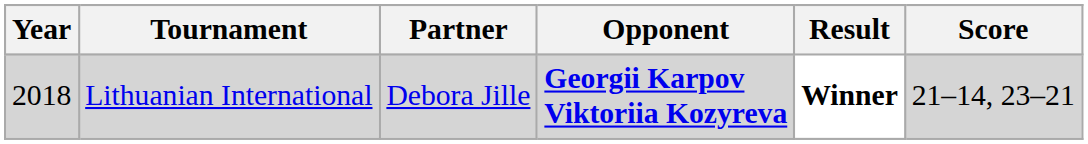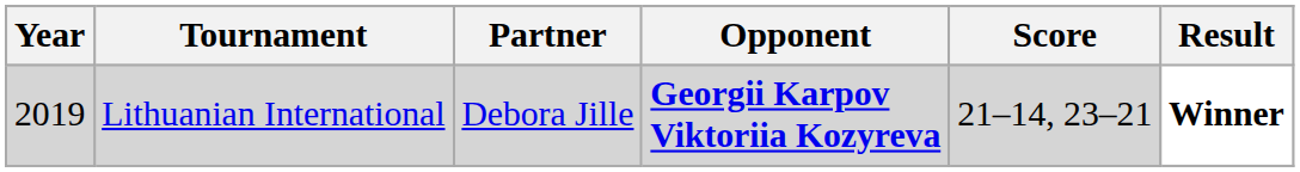 <table class="sortable wikitable" style="font-size: 90%;">
 <tr>
 <th>Year</th>
 <th>Tournament</th>
 <th>Partner</th>
 <th>Opponent</th>
+<th>Score</th>
 <th>Result</th>
-<th>Score</th>
 </tr>
 <tr style="background:#D5D5D5">
-<td align="center">2018</td>
+<td align="center">2019</td>
 <td align="left"><a href='#'>Lithuanian International</a></td>
 <td align="left"> <a href='#'>Debora Jille</a></td>
 <td align="left"><strong> <a href='#'>Georgii Karpov</a><br> <a href='#'>Viktoriia Kozyreva</a></strong></td>
+<td align="left">21–14, 23–21</td>
 <td style="text-align:left; background:white"> <strong>Winner</strong></td>
-<td align="left">21–14, 23–21</td>
 </tr>
 </table>
